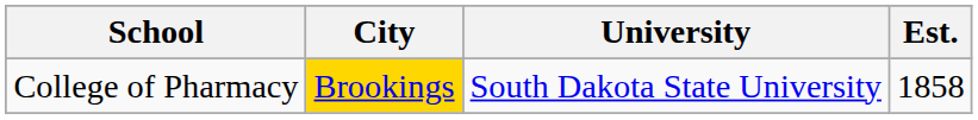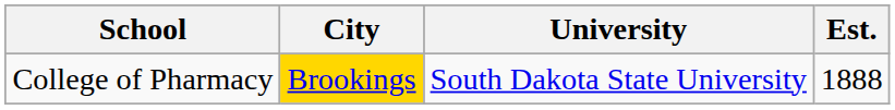 <table class="wikitable sortable">
 <tr>
 <th scope="col">School</th>
 <th scope="col">City</th>
 <th scope="col">University</th>
 <th scope="col">Est.</th>
 </tr>
 <tr>
 <td>College of Pharmacy</td>
 <td style="background: gold;"><a href='#'>Brookings</a></td>
 <td><a href='#'>South Dakota State University</a></td>
-<td>1858</td>
+<td>1888</td>
 </tr>
 </table>
